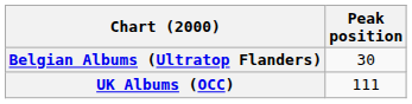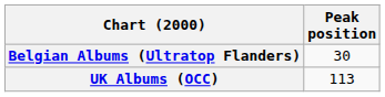 <table class="wikitable plainrowheaders">
 <tr>
 <th scope="col">Chart (2000)</th>
 <th scope="col">Peak<br>position</th>
 </tr>
 <tr>
 <th scope="row"><a href='#'>Belgian Albums</a> (<a href='#'>Ultratop</a> Flanders)</th>
 <td align="center">30</td>
 </tr>
 <tr>
 <th scope="row"><a href='#'>UK Albums</a> (<a href='#'>OCC</a>)</th>
-<td align="center">111</td>
+<td align="center">113</td>
 </tr>
 </table>
